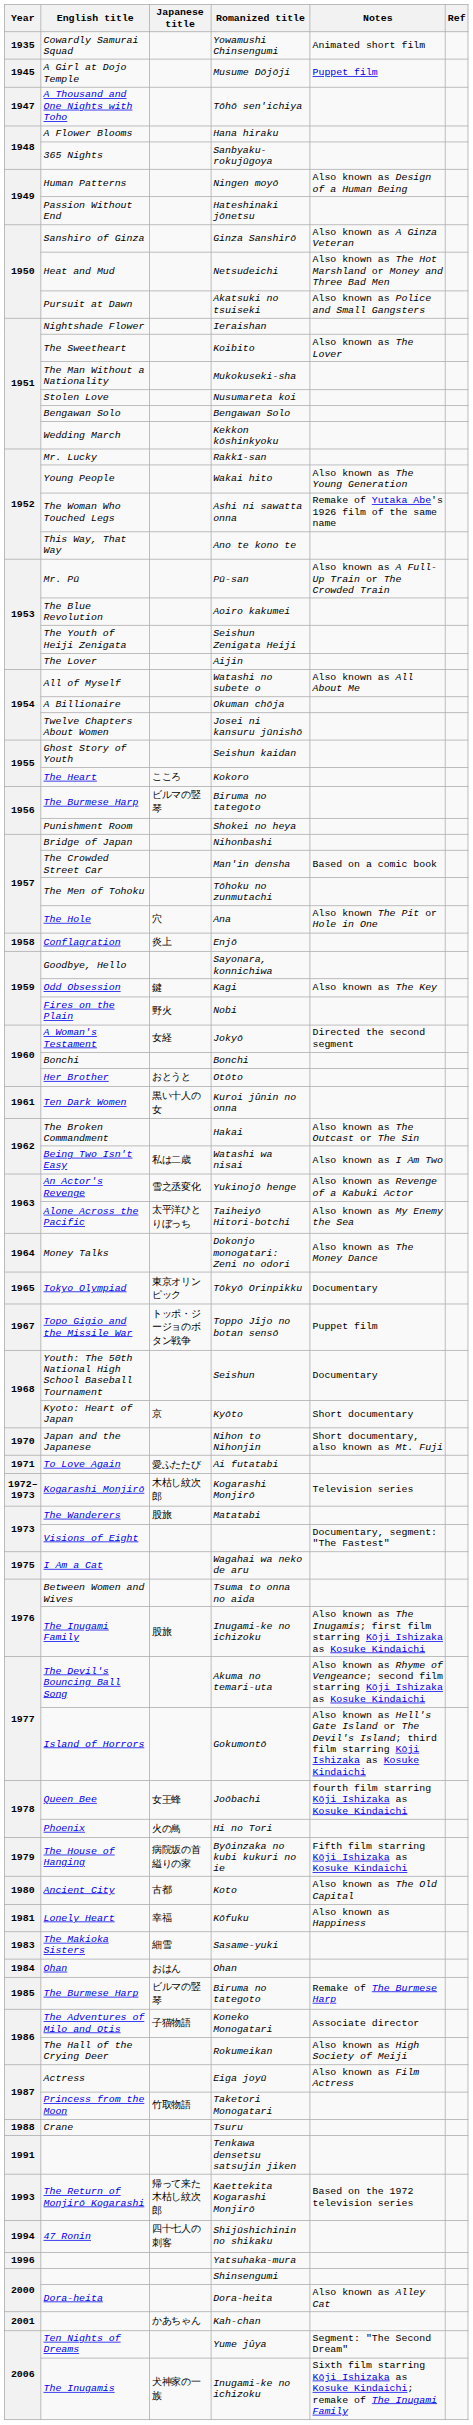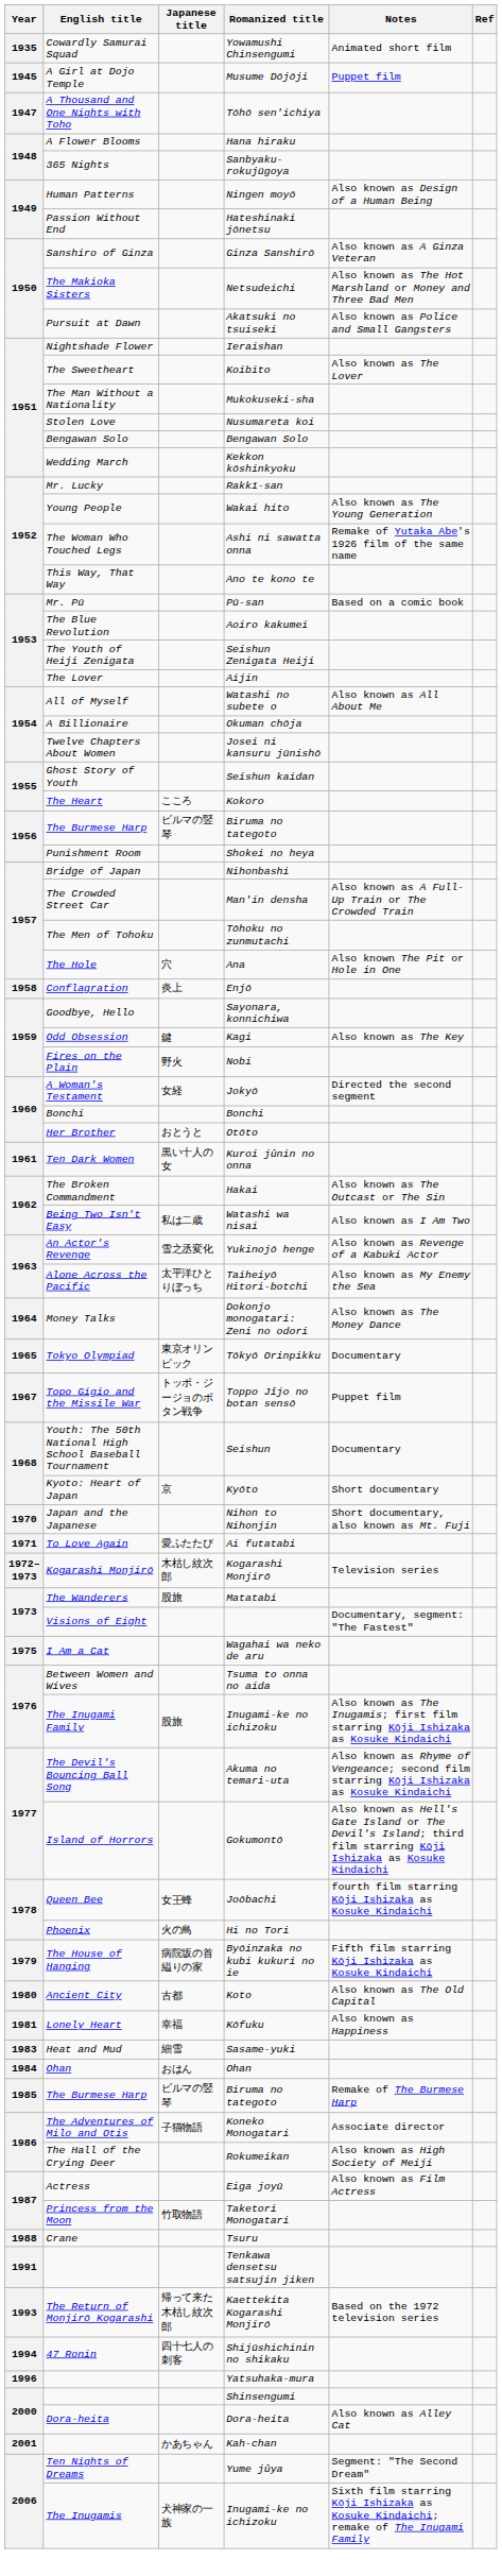 <table class="wikitable sortable plainrowheaders" |>
 <tr>
 <th scope="col">Year</th>
 <th scope="col">English title</th>
 <th scope="col">Japanese title</th>
 <th scope="col">Romanized title</th>
 <th scope="col">Notes</th>
 <th scope="col">Ref<br></th>
 </tr>
 <tr>
 <th scope="row" align="center">1935</th>
 <td><em>Cowardly Samurai Squad</em></td>
 <td></td>
 <td><em>Yowamushi Chinsengumi</em></td>
 <td>Animated short film</td>
 <td></td>
 </tr>
 <tr>
 <th scope="row" align="center">1945</th>
 <td><em>A Girl at Dojo Temple</em></td>
 <td></td>
 <td><em>Musume Dōjōji</em></td>
 <td><a href='#'>Puppet film</a></td>
 <td></td>
 </tr>
 <tr>
 <th scope="row" align="center">1947</th>
 <td><em><a href='#'>A Thousand and One Nights with Toho</a></em></td>
 <td></td>
 <td><em>Tōhō sen'ichiya</em></td>
 <td></td>
 <td></td>
 </tr>
 <tr>
 <th scope="row" align="center" rowspan="2">1948</th>
 <td><em>A Flower Blooms</em></td>
 <td></td>
 <td><em>Hana hiraku</em></td>
 <td></td>
 <td></td>
 </tr>
 <tr>
 <td><em>365 Nights</em></td>
 <td></td>
 <td><em>Sanbyaku-rokujūgoya</em></td>
 <td></td>
 <td></td>
 </tr>
 <tr>
 <th scope="row" align="center" rowspan="2">1949</th>
 <td><em>Human Patterns</em></td>
 <td></td>
 <td><em>Ningen moyō</em></td>
 <td>Also known as <em>Design of a Human Being</em></td>
 <td></td>
 </tr>
 <tr>
 <td><em>Passion Without End</em></td>
 <td></td>
 <td><em>Hateshinaki jōnetsu</em></td>
 <td></td>
 <td></td>
 </tr>
 <tr>
 <th scope="row" align="center" rowspan="3">1950</th>
 <td><em>Sanshiro of Ginza</em></td>
 <td></td>
 <td><em>Ginza Sanshirō</em></td>
 <td>Also known as <em>A Ginza Veteran</em></td>
 <td></td>
 </tr>
 <tr>
-<td><em>Heat and Mud</em></td>
+<td><em><a href='#'>The Makioka Sisters</a></em></td>
 <td></td>
 <td><em>Netsudeichi</em></td>
 <td>Also known as <em>The Hot Marshland</em> or <em>Money and Three Bad Men</em></td>
 <td></td>
 </tr>
 <tr>
 <td><em>Pursuit at Dawn</em></td>
 <td></td>
 <td><em>Akatsuki no tsuiseki</em></td>
 <td>Also known as <em>Police and Small Gangsters</em></td>
 <td></td>
 </tr>
 <tr>
 <th scope="row" align="center" rowspan="6">1951</th>
 <td><em>Nightshade Flower</em></td>
 <td></td>
 <td><em>Ieraishan</em></td>
 <td></td>
 <td></td>
 </tr>
 <tr>
 <td><em>The Sweetheart</em></td>
 <td></td>
 <td><em>Koibito</em></td>
 <td>Also known as <em>The Lover</em></td>
 <td></td>
 </tr>
 <tr>
 <td><em>The Man Without a Nationality</em></td>
 <td></td>
 <td><em>Mukokuseki-sha</em></td>
 <td></td>
 <td></td>
 </tr>
 <tr>
 <td><em>Stolen Love</em></td>
 <td></td>
 <td><em>Nusumareta koi</em></td>
 <td></td>
 <td></td>
 </tr>
 <tr>
 <td><em>Bengawan Solo</em></td>
 <td></td>
 <td><em>Bengawan Solo</em></td>
 <td></td>
 <td></td>
 </tr>
 <tr>
 <td><em>Wedding March</em></td>
 <td></td>
 <td><em>Kekkon kōshinkyoku</em></td>
 <td></td>
 <td></td>
 </tr>
 <tr>
 <th scope="row" align="center" rowspan="4">1952</th>
 <td><em>Mr. Lucky</em></td>
 <td></td>
 <td><em>Rakkī-san</em></td>
 <td></td>
 <td></td>
 </tr>
 <tr>
 <td><em>Young People</em></td>
 <td></td>
 <td><em>Wakai hito</em></td>
 <td>Also known as <em>The Young Generation</em></td>
 <td></td>
 </tr>
 <tr>
 <td><em>The Woman Who Touched Legs</em></td>
 <td></td>
 <td><em>Ashi ni sawatta onna</em></td>
 <td>Remake of <a href='#'>Yutaka Abe</a>'s 1926 film of the same name</td>
 <td></td>
 </tr>
 <tr>
 <td><em>This Way, That Way</em></td>
 <td></td>
 <td><em>Ano te kono te</em></td>
 <td></td>
 <td></td>
 </tr>
 <tr>
 <th scope="row" align="center" rowspan="4">1953</th>
 <td><em>Mr. Pū</em></td>
 <td></td>
 <td><em>Pū-san</em></td>
-<td>Also known as <em>A Full-Up Train</em> or <em>The Crowded Train</em></td>
+<td>Based on a comic book</td>
 <td></td>
 </tr>
 <tr>
 <td><em>The Blue Revolution</em></td>
 <td></td>
 <td><em>Aoiro kakumei</em></td>
 <td></td>
 <td></td>
 </tr>
 <tr>
 <td><em>The Youth of Heiji Zenigata</em></td>
 <td></td>
 <td><em>Seishun Zenigata Heiji</em></td>
 <td></td>
 <td></td>
 </tr>
 <tr>
 <td><em>The Lover</em></td>
 <td></td>
 <td><em>Aijin</em></td>
 <td></td>
 <td></td>
 </tr>
 <tr>
 <th scope="row" align="center" rowspan="3">1954</th>
 <td><em>All of Myself</em></td>
 <td></td>
 <td><em>Watashi no subete o</em></td>
 <td>Also known as <em>All About Me</em></td>
 <td></td>
 </tr>
 <tr>
 <td><em>A Billionaire</em></td>
 <td></td>
 <td><em>Okuman chōja</em></td>
 <td></td>
 <td></td>
 </tr>
 <tr>
 <td><em>Twelve Chapters About Women</em></td>
 <td></td>
 <td><em>Josei ni kansuru jūnishō</em></td>
 <td></td>
 <td></td>
 </tr>
 <tr>
 <th scope="row" align="center" rowspan="2">1955</th>
 <td><em>Ghost Story of Youth</em></td>
 <td></td>
 <td><em>Seishun kaidan</em></td>
 <td></td>
 <td></td>
 </tr>
 <tr>
 <td><em><a href='#'>The Heart</a></em></td>
 <td>こころ</td>
 <td><em>Kokoro</em></td>
 <td></td>
 <td></td>
 </tr>
 <tr>
 <th scope="row" align="center" rowspan="2">1956</th>
 <td><em><a href='#'>The Burmese Harp</a></em></td>
 <td>ビルマの竪琴</td>
 <td><em>Biruma no tategoto</em></td>
 <td></td>
 <td></td>
 </tr>
 <tr>
 <td><em>Punishment Room</em></td>
 <td></td>
 <td><em>Shokei no heya</em></td>
 <td></td>
 <td></td>
 </tr>
 <tr>
 <th scope="row" align="center" rowspan="4">1957</th>
 <td><em>Bridge of Japan</em></td>
 <td></td>
 <td><em>Nihonbashi</em></td>
 <td></td>
 <td></td>
 </tr>
 <tr>
 <td><em>The Crowded Street Car</em></td>
 <td></td>
 <td><em>Man'in densha</em></td>
-<td>Based on a comic book</td>
+<td>Also known as <em>A Full-Up Train</em> or <em>The Crowded Train</em></td>
 <td></td>
 </tr>
 <tr>
 <td><em>The Men of Tohoku</em></td>
 <td></td>
 <td><em>Tōhoku no zunmutachi</em></td>
 <td></td>
 <td></td>
 </tr>
 <tr>
 <td><em><a href='#'>The Hole</a></em></td>
 <td>穴</td>
 <td><em>Ana</em></td>
 <td>Also known <em>The Pit</em> or <em>Hole in One</em></td>
 <td></td>
 </tr>
 <tr>
 <th scope="row" align="center">1958</th>
 <td><em><a href='#'>Conflagration</a></em></td>
 <td>炎上</td>
 <td><em>Enjō</em></td>
 <td></td>
 <td></td>
 </tr>
 <tr>
 <th scope="row" align="center" rowspan="3">1959</th>
 <td><em>Goodbye, Hello</em></td>
 <td></td>
 <td><em>Sayonara, konnichiwa</em></td>
 <td></td>
 <td></td>
 </tr>
 <tr>
 <td><em><a href='#'>Odd Obsession</a></em></td>
 <td>鍵</td>
 <td><em>Kagi</em></td>
 <td>Also known as <em>The Key</em></td>
 <td></td>
 </tr>
 <tr>
 <td><em><a href='#'>Fires on the Plain</a></em></td>
 <td>野火</td>
 <td><em>Nobi</em></td>
 <td></td>
 <td></td>
 </tr>
 <tr>
 <th scope="row" align="center" rowspan="3">1960</th>
 <td><em><a href='#'>A Woman's Testament</a></em></td>
 <td>女経</td>
 <td><em>Jokyō</em></td>
 <td>Directed the second segment</td>
 <td></td>
 </tr>
 <tr>
 <td><em>Bonchi</em></td>
 <td></td>
 <td><em>Bonchi</em></td>
 <td></td>
 <td></td>
 </tr>
 <tr>
 <td><em><a href='#'>Her Brother</a></em></td>
 <td>おとうと</td>
 <td><em>Otōto</em></td>
 <td></td>
 <td></td>
 </tr>
 <tr>
 <th scope="row" align="center">1961</th>
 <td><em><a href='#'>Ten Dark Women</a></em></td>
 <td>黒い十人の女</td>
 <td><em>Kuroi jûnin no onna</em></td>
 <td></td>
 <td></td>
 </tr>
 <tr>
 <th scope="row" align="center" rowspan="2">1962</th>
 <td><em>The Broken Commandment</em></td>
 <td></td>
 <td><em>Hakai</em></td>
 <td>Also known as <em>The Outcast</em> or <em>The Sin</em></td>
 <td></td>
 </tr>
 <tr>
 <td><em><a href='#'>Being Two Isn't Easy</a></em></td>
 <td>私は二歳</td>
 <td><em>Watashi wa nisai</em></td>
 <td>Also known as <em>I Am Two</em></td>
 <td></td>
 </tr>
 <tr>
 <th scope="row" align="center" rowspan="2">1963</th>
 <td><em><a href='#'>An Actor's Revenge</a></em></td>
 <td>雪之丞変化</td>
 <td><em>Yukinojō henge</em></td>
 <td>Also known as <em>Revenge of a Kabuki Actor</em></td>
 <td></td>
 </tr>
 <tr>
 <td><em><a href='#'>Alone Across the Pacific</a></em></td>
 <td>太平洋ひとりぼっち</td>
 <td><em>Taiheiyō Hitori-botchi</em></td>
 <td>Also known as <em>My Enemy the Sea</em></td>
 <td></td>
 </tr>
 <tr>
 <th scope="row" align="center">1964</th>
 <td><em>Money Talks</em></td>
 <td></td>
 <td><em>Dokonjo monogatari: Zeni no odori</em></td>
 <td>Also known as <em>The Money Dance</em></td>
 <td></td>
 </tr>
 <tr>
 <th scope="row" align="center">1965</th>
 <td><em><a href='#'>Tokyo Olympiad</a></em></td>
 <td>東京オリンピック</td>
 <td><em>Tōkyō Orinpikku</em></td>
 <td>Documentary</td>
 <td></td>
 </tr>
 <tr>
 <th scope="row" align="center">1967</th>
 <td><em><a href='#'>Topo Gigio and the Missile War</a></em></td>
 <td>トッポ・ジージョのボタン戦争</td>
 <td><em>Toppo Jîjo no botan sensō</em></td>
 <td>Puppet film</td>
 <td></td>
 </tr>
 <tr>
 <th scope="row" align="center" rowspan="2">1968</th>
 <td><em>Youth: The 50th National High School Baseball Tournament</em></td>
 <td></td>
 <td><em>Seishun</em></td>
 <td>Documentary</td>
 <td></td>
 </tr>
 <tr>
 <td><em>Kyoto: Heart of Japan</em></td>
 <td>京</td>
 <td><em>Kyōto</em></td>
 <td>Short documentary</td>
 <td></td>
 </tr>
 <tr>
 <th scope="row" align="center">1970</th>
 <td><em>Japan and the Japanese</em></td>
 <td></td>
 <td><em>Nihon to Nihonjin</em></td>
 <td>Short documentary, also known as <em>Mt. Fuji</em></td>
 <td></td>
 </tr>
 <tr>
 <th scope="row" align="center">1971</th>
 <td><em><a href='#'>To Love Again</a></em></td>
 <td>愛ふたたび</td>
 <td><em>Ai futatabi</em></td>
 <td></td>
 <td></td>
 </tr>
 <tr>
 <th scope="row" align="center">1972–1973</th>
 <td><em><a href='#'>Kogarashi Monjirō</a></em></td>
 <td>木枯し紋次郎</td>
 <td><em>Kogarashi Monjirō</em></td>
 <td>Television series</td>
 <td></td>
 </tr>
 <tr>
 <th scope="row" align="center" rowspan="2">1973</th>
 <td><em><a href='#'>The Wanderers</a></em></td>
 <td>股旅</td>
 <td><em>Matatabi</em></td>
 <td></td>
 <td></td>
 </tr>
 <tr>
 <td><em><a href='#'>Visions of Eight</a></em></td>
 <td></td>
 <td></td>
 <td>Documentary, segment: "The Fastest"</td>
 <td></td>
 </tr>
 <tr>
 <th scope="row" align="center">1975</th>
 <td><em><a href='#'>I Am a Cat</a></em></td>
 <td></td>
 <td><em>Wagahai wa neko de aru</em></td>
 <td></td>
 <td></td>
 </tr>
 <tr>
 <th scope="row" align="center" rowspan="2">1976</th>
 <td><em>Between Women and Wives</em></td>
 <td></td>
 <td><em>Tsuma to onna no aida</em></td>
 <td></td>
 <td></td>
 </tr>
 <tr>
 <td><em><a href='#'>The Inugami Family</a></em></td>
 <td>股旅</td>
 <td><em>Inugami-ke no ichizoku</em></td>
 <td>Also known as <em>The Inugamis</em>; first film starring <a href='#'>Kōji Ishizaka</a> as <a href='#'>Kosuke Kindaichi</a></td>
 <td></td>
 </tr>
 <tr>
 <th scope="row" align="center" rowspan="2">1977</th>
 <td><em><a href='#'>The Devil's Bouncing Ball Song</a></em></td>
 <td></td>
 <td><em>Akuma no temari-uta</em></td>
 <td>Also known as <em>Rhyme of Vengeance</em>; second film starring <a href='#'>Kōji Ishizaka</a> as <a href='#'>Kosuke Kindaichi</a></td>
 <td></td>
 </tr>
 <tr>
 <td><em><a href='#'>Island of Horrors</a></em></td>
 <td></td>
 <td><em>Gokumontō</em></td>
 <td>Also known as <em>Hell's Gate Island</em> or <em>The Devil's Island</em>; third film starring <a href='#'>Kōji Ishizaka</a> as <a href='#'>Kosuke Kindaichi</a></td>
 <td></td>
 </tr>
 <tr>
 <th scope="row" align="center" rowspan="2">1978</th>
 <td><em><a href='#'>Queen Bee</a></em></td>
 <td>女王蜂</td>
 <td><em>Joōbachi</em></td>
 <td>fourth film starring <a href='#'>Kōji Ishizaka</a> as <a href='#'>Kosuke Kindaichi</a></td>
 <td></td>
 </tr>
 <tr>
 <td><em><a href='#'>Phoenix</a></em></td>
 <td>火の鳥</td>
 <td><em>Hi no Tori</em></td>
 <td></td>
 <td></td>
 </tr>
 <tr>
 <th scope="row" align="center">1979</th>
 <td><em><a href='#'>The House of Hanging</a></em></td>
 <td>病院坂の首縊りの家</td>
 <td><em>Byōinzaka no kubi kukuri no ie</em></td>
 <td>Fifth film starring <a href='#'>Kōji Ishizaka</a> as <a href='#'>Kosuke Kindaichi</a></td>
 <td></td>
 </tr>
 <tr>
 <th scope="row" align="center">1980</th>
 <td><em><a href='#'>Ancient City</a></em></td>
 <td>古都</td>
 <td><em>Koto</em></td>
 <td>Also known as <em>The Old Capital</em></td>
 <td></td>
 </tr>
 <tr>
 <th scope="row" align="center">1981</th>
 <td><em><a href='#'>Lonely Heart</a></em></td>
 <td>幸福</td>
 <td><em>Kōfuku</em></td>
 <td>Also known as <em>Happiness</em></td>
 <td></td>
 </tr>
 <tr>
 <th scope="row" align="center">1983</th>
-<td><em><a href='#'>The Makioka Sisters</a></em></td>
+<td><em>Heat and Mud</em></td>
 <td>細雪</td>
 <td><em>Sasame-yuki</em></td>
 <td></td>
 <td></td>
 </tr>
 <tr>
 <th scope="row" align="center">1984</th>
 <td><em><a href='#'>Ohan</a></em></td>
 <td>おはん</td>
 <td><em>Ohan</em></td>
 <td></td>
 <td></td>
 </tr>
 <tr>
 <th scope="row" align="center">1985</th>
 <td><em><a href='#'>The Burmese Harp</a></em></td>
 <td>ビルマの竪琴</td>
 <td><em>Biruma no tategoto</em></td>
 <td>Remake of <em><a href='#'>The Burmese Harp</a></em></td>
 <td></td>
 </tr>
 <tr>
 <th scope="row" align="center" rowspan="2">1986</th>
 <td><em><a href='#'>The Adventures of Milo and Otis</a></em></td>
 <td>子猫物語</td>
 <td><em>Koneko Monogatari</em></td>
 <td>Associate director</td>
 <td></td>
 </tr>
 <tr>
 <td><em>The Hall of the Crying Deer</em></td>
 <td></td>
 <td><em>Rokumeikan</em></td>
 <td>Also known as <em>High Society of Meiji</em></td>
 <td></td>
 </tr>
 <tr>
 <th scope="row" align="center" rowspan="2">1987</th>
 <td><em>Actress</em></td>
 <td></td>
 <td><em>Eiga joyū</em></td>
 <td>Also known as <em>Film Actress</em></td>
 <td></td>
 </tr>
 <tr>
 <td><em><a href='#'>Princess from the Moon</a></em></td>
 <td>竹取物語</td>
 <td><em>Taketori Monogatari</em></td>
 <td></td>
 <td></td>
 </tr>
 <tr>
 <th scope="row" align="center">1988</th>
 <td><em>Crane</em></td>
 <td></td>
 <td><em>Tsuru</em></td>
 <td></td>
 <td></td>
 </tr>
 <tr>
 <th scope="row" align="center">1991</th>
 <td><em></em></td>
 <td></td>
 <td><em>Tenkawa densetsu satsujin jiken</em></td>
 <td></td>
 <td></td>
 </tr>
 <tr>
 <th scope="row" align="center">1993</th>
 <td><em><a href='#'>The Return of Monjirō Kogarashi</a></em></td>
 <td>帰って来た木枯し紋次郎</td>
 <td><em>Kaettekita Kogarashi Monjirō</em></td>
 <td>Based on the 1972 television series</td>
 <td></td>
 </tr>
 <tr>
 <th scope="row" align="center">1994</th>
 <td><em><a href='#'>47 Ronin</a></em></td>
 <td>四十七人の刺客</td>
 <td><em>Shijūshichinin no shikaku</em></td>
 <td></td>
 <td></td>
 </tr>
 <tr>
 <th scope="row" align="center">1996</th>
 <td><em></em></td>
 <td></td>
 <td><em>Yatsuhaka-mura</em></td>
 <td></td>
 <td></td>
 </tr>
 <tr>
 <th scope="row" align="center" rowspan="2">2000</th>
 <td><em></em></td>
 <td></td>
 <td><em>Shinsengumi</em></td>
 <td></td>
 <td></td>
 </tr>
 <tr>
 <td><em><a href='#'>Dora-heita</a></em></td>
 <td></td>
 <td><em>Dora-heita</em></td>
 <td>Also known as <em>Alley Cat</em></td>
 <td></td>
 </tr>
 <tr>
 <th scope="row" align="center">2001</th>
 <td><em></em></td>
 <td>かあちゃん</td>
 <td><em>Kah-chan</em></td>
 <td></td>
 <td></td>
 </tr>
 <tr>
 <th scope="row" align="center" rowspan="2">2006</th>
 <td><em><a href='#'>Ten Nights of Dreams</a></em></td>
 <td></td>
 <td><em>Yume jûya</em></td>
 <td>Segment: "The Second Dream"</td>
 <td></td>
 </tr>
 <tr>
 <td><em><a href='#'>The Inugamis</a></em></td>
 <td>犬神家の一族</td>
 <td><em>Inugami-ke no ichizoku</em></td>
 <td>Sixth film starring <a href='#'>Kōji Ishizaka</a> as <a href='#'>Kosuke Kindaichi</a>; remake of <em><a href='#'>The Inugami Family</a></em></td>
 <td></td>
 </tr>
 </table>
